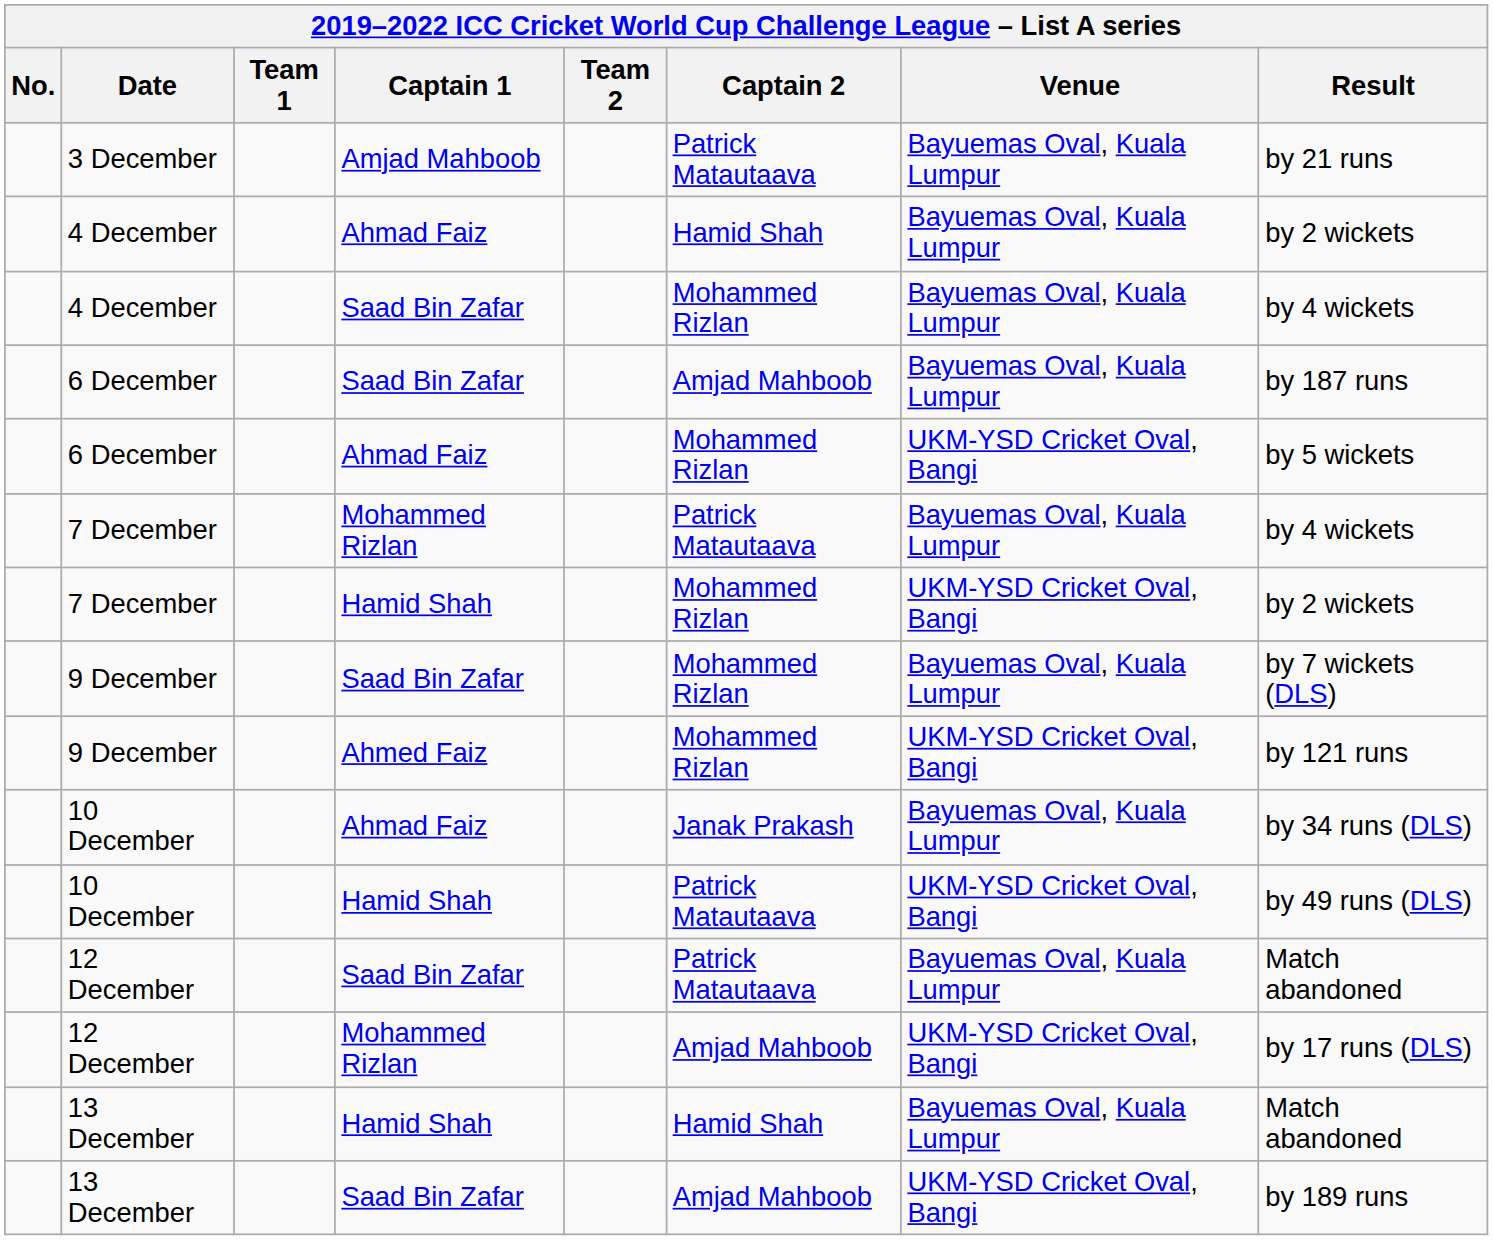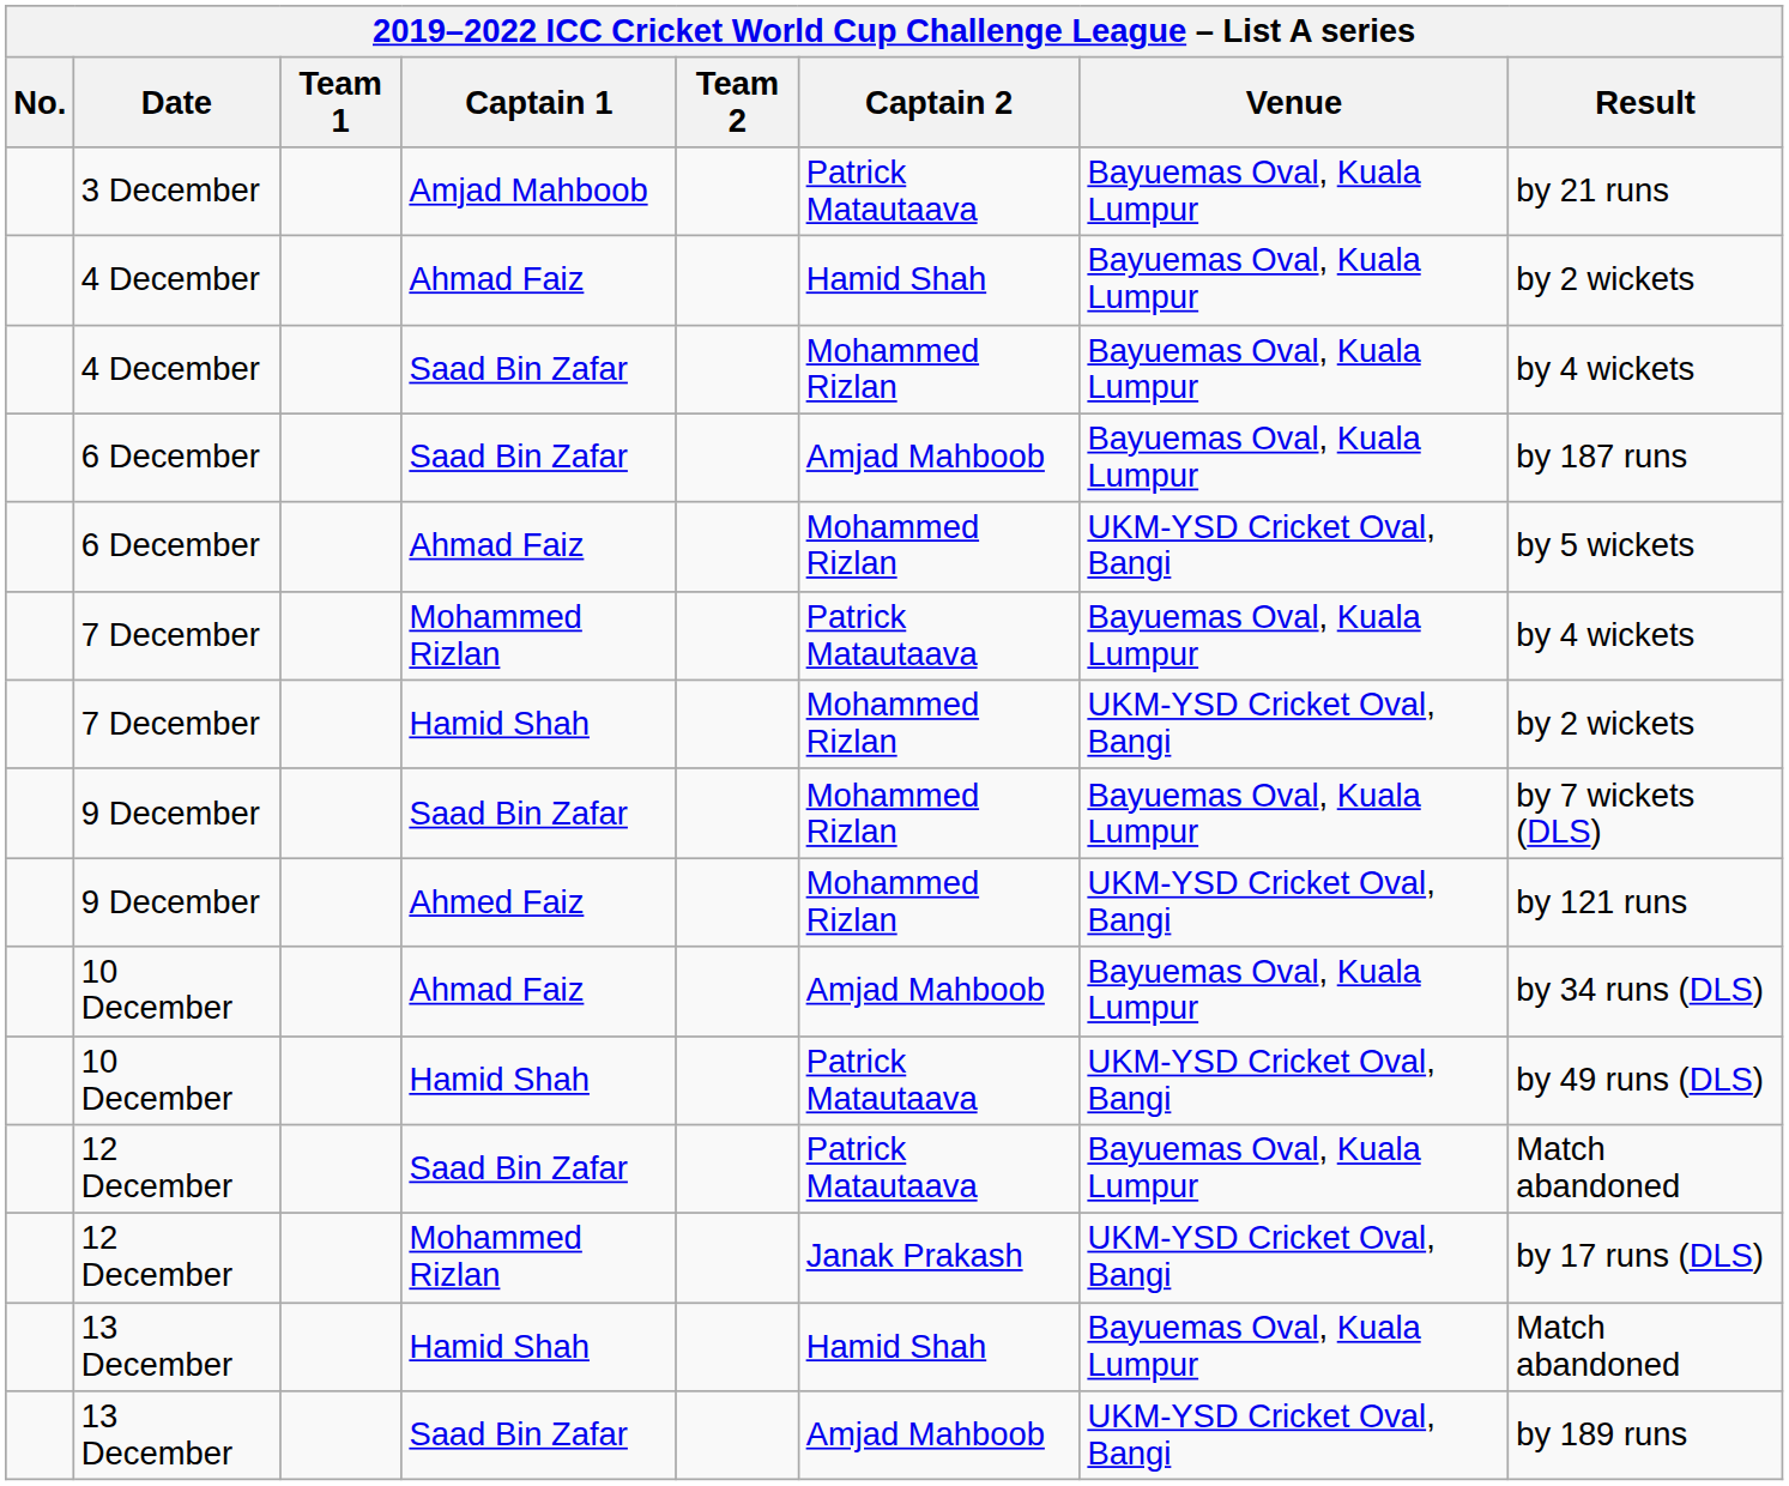 <table class="wikitable">
 <tr>
 <th colspan="9"><a href='#'>2019–2022 ICC Cricket World Cup Challenge League</a> – List A series</th>
 </tr>
 <tr>
 <th>No.</th>
 <th>Date</th>
 <th>Team 1</th>
 <th>Captain 1</th>
 <th>Team 2</th>
 <th>Captain 2</th>
 <th>Venue</th>
 <th>Result</th>
 </tr>
 <tr>
 <td></td>
 <td>3 December</td>
 <td></td>
 <td><a href='#'>Amjad Mahboob</a></td>
 <td></td>
 <td><a href='#'>Patrick Matautaava</a></td>
 <td><a href='#'>Bayuemas Oval</a>, <a href='#'>Kuala Lumpur</a></td>
 <td> by 21 runs</td>
 </tr>
 <tr>
 <td></td>
 <td>4 December</td>
 <td></td>
 <td><a href='#'>Ahmad Faiz</a></td>
 <td></td>
 <td><a href='#'>Hamid Shah</a></td>
 <td><a href='#'>Bayuemas Oval</a>, <a href='#'>Kuala Lumpur</a></td>
 <td> by 2 wickets</td>
 </tr>
 <tr>
 <td></td>
 <td>4 December</td>
 <td></td>
 <td><a href='#'>Saad Bin Zafar</a></td>
 <td></td>
 <td><a href='#'>Mohammed Rizlan</a></td>
 <td><a href='#'>Bayuemas Oval</a>, <a href='#'>Kuala Lumpur</a></td>
 <td> by 4 wickets</td>
 </tr>
 <tr>
 <td></td>
 <td>6 December</td>
 <td></td>
 <td><a href='#'>Saad Bin Zafar</a></td>
 <td></td>
 <td><a href='#'>Amjad Mahboob</a></td>
 <td><a href='#'>Bayuemas Oval</a>, <a href='#'>Kuala Lumpur</a></td>
 <td> by 187 runs</td>
 </tr>
 <tr>
 <td></td>
 <td>6 December</td>
 <td></td>
 <td><a href='#'>Ahmad Faiz</a></td>
 <td></td>
 <td><a href='#'>Mohammed Rizlan</a></td>
 <td><a href='#'>UKM-YSD Cricket Oval</a>, <a href='#'>Bangi</a></td>
 <td> by 5 wickets</td>
 </tr>
 <tr>
 <td></td>
 <td>7 December</td>
 <td></td>
 <td><a href='#'>Mohammed Rizlan</a></td>
 <td></td>
 <td><a href='#'>Patrick Matautaava</a></td>
 <td><a href='#'>Bayuemas Oval</a>, <a href='#'>Kuala Lumpur</a></td>
 <td> by 4 wickets</td>
 </tr>
 <tr>
 <td></td>
 <td>7 December</td>
 <td></td>
 <td><a href='#'>Hamid Shah</a></td>
 <td></td>
 <td><a href='#'>Mohammed Rizlan</a></td>
 <td><a href='#'>UKM-YSD Cricket Oval</a>, <a href='#'>Bangi</a></td>
 <td> by 2 wickets</td>
 </tr>
 <tr>
 <td></td>
 <td>9 December</td>
 <td></td>
 <td><a href='#'>Saad Bin Zafar</a></td>
 <td></td>
 <td><a href='#'>Mohammed Rizlan</a></td>
 <td><a href='#'>Bayuemas Oval</a>, <a href='#'>Kuala Lumpur</a></td>
 <td> by 7 wickets (<a href='#'>DLS</a>)</td>
 </tr>
 <tr>
 <td></td>
 <td>9 December</td>
 <td></td>
 <td><a href='#'>Ahmed Faiz</a></td>
 <td></td>
 <td><a href='#'>Mohammed Rizlan</a></td>
 <td><a href='#'>UKM-YSD Cricket Oval</a>, <a href='#'>Bangi</a></td>
 <td> by 121 runs</td>
 </tr>
 <tr>
 <td></td>
 <td>10 December</td>
 <td></td>
 <td><a href='#'>Ahmad Faiz</a></td>
 <td></td>
-<td><a href='#'>Janak Prakash</a></td>
+<td><a href='#'>Amjad Mahboob</a></td>
 <td><a href='#'>Bayuemas Oval</a>, <a href='#'>Kuala Lumpur</a></td>
 <td> by 34 runs (<a href='#'>DLS</a>)</td>
 </tr>
 <tr>
 <td></td>
 <td>10 December</td>
 <td></td>
 <td><a href='#'>Hamid Shah</a></td>
 <td></td>
 <td><a href='#'>Patrick Matautaava</a></td>
 <td><a href='#'>UKM-YSD Cricket Oval</a>, <a href='#'>Bangi</a></td>
 <td> by 49 runs (<a href='#'>DLS</a>)</td>
 </tr>
 <tr>
 <td></td>
 <td>12 December</td>
 <td></td>
 <td><a href='#'>Saad Bin Zafar</a></td>
 <td></td>
 <td><a href='#'>Patrick Matautaava</a></td>
 <td><a href='#'>Bayuemas Oval</a>, <a href='#'>Kuala Lumpur</a></td>
 <td>Match abandoned</td>
 </tr>
 <tr>
 <td></td>
 <td>12 December</td>
 <td></td>
 <td><a href='#'>Mohammed Rizlan</a></td>
 <td></td>
-<td><a href='#'>Amjad Mahboob</a></td>
+<td><a href='#'>Janak Prakash</a></td>
 <td><a href='#'>UKM-YSD Cricket Oval</a>, <a href='#'>Bangi</a></td>
 <td> by 17 runs (<a href='#'>DLS</a>)</td>
 </tr>
 <tr>
 <td></td>
 <td>13 December</td>
 <td></td>
 <td><a href='#'>Hamid Shah</a></td>
 <td></td>
 <td><a href='#'>Hamid Shah</a></td>
 <td><a href='#'>Bayuemas Oval</a>, <a href='#'>Kuala Lumpur</a></td>
 <td>Match abandoned</td>
 </tr>
 <tr>
 <td></td>
 <td>13 December</td>
 <td></td>
 <td><a href='#'>Saad Bin Zafar</a></td>
 <td></td>
 <td><a href='#'>Amjad Mahboob</a></td>
 <td><a href='#'>UKM-YSD Cricket Oval</a>, <a href='#'>Bangi</a></td>
 <td> by 189 runs</td>
 </tr>
 </table>
